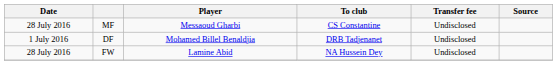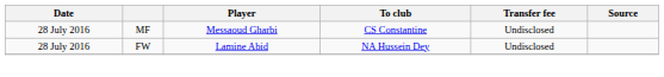 <table class="wikitable sortable" style="width:70%; text-align:center; font-size:85%; text-align:centre;">
 <tr>
 <th><strong>Date</strong></th>
 <th><strong></strong></th>
 <th><strong>Player</strong></th>
 <th><strong>To club</strong></th>
 <th><strong>Transfer fee</strong></th>
 <th><strong>Source</strong></th>
 </tr>
 <tr>
 <td>28 July 2016</td>
 <td>MF</td>
 <td> <a href='#'>Messaoud Gharbi</a></td>
 <td><a href='#'>CS Constantine</a></td>
 <td>Undisclosed</td>
 <td></td>
 </tr>
 <tr>
-<td>1 July 2016</td>
-<td>DF</td>
-<td> <a href='#'>Mohamed Billel Benaldjia</a></td>
-<td><a href='#'>DRB Tadjenanet</a></td>
-<td>Undisclosed</td>
-<td></td>
-</tr>
-<tr>
 <td>28 July 2016</td>
 <td>FW</td>
 <td> <a href='#'>Lamine Abid</a></td>
 <td><a href='#'>NA Hussein Dey</a></td>
 <td>Undisclosed</td>
 <td></td>
 </tr>
 <tr>
 </tr>
 </table>
